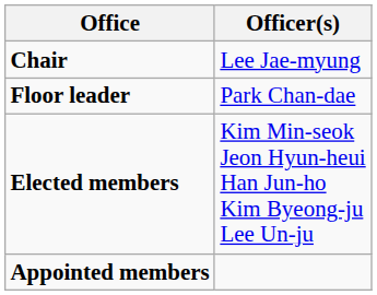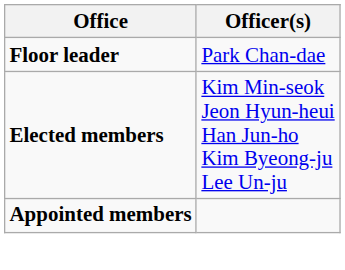 <table class="wikitable">
 <tr>
 <th>Office</th>
 <th>Officer(s)</th>
-</tr>
-<tr>
-<td><strong>Chair</strong></td>
-<td><a href='#'>Lee Jae-myung</a></td>
 </tr>
 <tr>
 <td><strong>Floor leader</strong></td>
 <td><a href='#'>Park Chan-dae</a></td>
 </tr>
 <tr>
 <td><strong>Elected members</strong></td>
 <td><a href='#'>Kim Min-seok</a><br><a href='#'>Jeon Hyun-heui</a><br><a href='#'>Han Jun-ho</a><br><a href='#'>Kim Byeong-ju</a><br><a href='#'>Lee Un-ju</a></td>
 </tr>
 <tr>
 <td><strong>Appointed members</strong></td>
 <td></td>
 </tr>
 </table>
